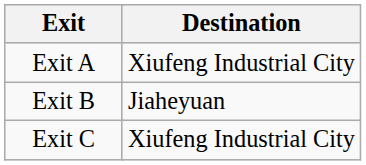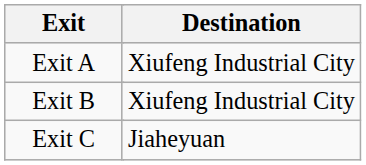 <table class="wikitable">
 <tr>
 <th style="width:70px" colspan="2">Exit</th>
 <th>Destination</th>
 </tr>
 <tr>
 <td align="center" colspan="2">Exit A</td>
 <td>Xiufeng Industrial City</td>
 </tr>
 <tr>
 <td align="center" colspan="2">Exit B</td>
-<td>Jiaheyuan</td>
+<td>Xiufeng Industrial City</td>
 </tr>
 <tr>
 <td align="center" colspan="2">Exit C</td>
-<td>Xiufeng Industrial City</td>
+<td>Jiaheyuan</td>
 </tr>
 </table>
